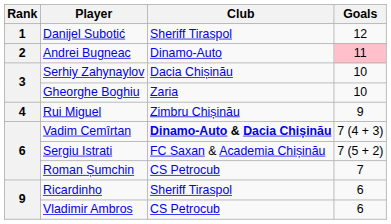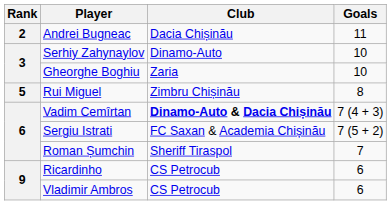 <table class="wikitable">
 <tr>
 <th>Rank</th>
 <th>Player</th>
 <th>Club</th>
 <th>Goals</th>
 </tr>
 <tr>
-<th rowspan=1 align=center>1</th>
-<td> <a href='#'>Danijel Subotić</a></td>
-<td><a href='#'>Sheriff Tiraspol</a></td>
-<td align=center>12</td>
-</tr>
-<tr>
 <th rowspan=1 align=center>2</th>
 <td> <a href='#'>Andrei Bugneac</a></td>
-<td><a href='#'>Dinamo-Auto</a></td>
-<td align=center style="background: pink;">11</td>
+<td><a href='#'>Dacia Chișinău</a></td>
+<td align=center>11</td>
 </tr>
 <tr>
 <th rowspan=2 align=center>3</th>
 <td> <a href='#'>Serhiy Zahynaylov</a></td>
-<td><a href='#'>Dacia Chișinău</a></td>
+<td><a href='#'>Dinamo-Auto</a></td>
 <td align=center>10</td>
 </tr>
 <tr>
 <td> <a href='#'>Gheorghe Boghiu</a></td>
 <td><a href='#'>Zaria</a></td>
 <td align=center>10</td>
 </tr>
 <tr>
-<th rowspan=1 align=center>4</th>
+<th rowspan=1 align=center>5</th>
 <td> <a href='#'>Rui Miguel</a></td>
 <td><a href='#'>Zimbru Chișinău</a></td>
-<td align=center>9</td>
+<td align=center>8</td>
 </tr>
 <tr>
 <th rowspan=3 align=center>6</th>
 <td> <a href='#'>Vadim Cemîrtan</a></td>
 <td><strong><a href='#'>Dinamo-Auto</a> & <a href='#'>Dacia Chișinău</a></strong></td>
 <td align=center>7 (4 + 3)</td>
 </tr>
 <tr>
 <td> <a href='#'>Sergiu Istrati</a></td>
 <td><a href='#'>FC Saxan</a> & <a href='#'>Academia Chișinău</a></td>
 <td align=center>7 (5 + 2)</td>
 </tr>
 <tr>
 <td> <a href='#'>Roman Șumchin</a></td>
-<td><a href='#'>CS Petrocub</a></td>
+<td><a href='#'>Sheriff Tiraspol</a></td>
 <td align=center>7</td>
 </tr>
 <tr>
 <th rowspan=2 align=center>9</th>
 <td> <a href='#'>Ricardinho</a></td>
-<td><a href='#'>Sheriff Tiraspol</a></td>
+<td><a href='#'>CS Petrocub</a></td>
 <td align=center>6</td>
 </tr>
 <tr>
 <td> <a href='#'>Vladimir Ambros</a></td>
 <td><a href='#'>CS Petrocub</a></td>
 <td align=center>6</td>
 </tr>
 </table>
